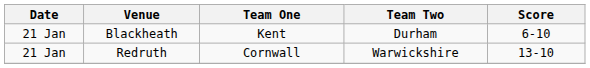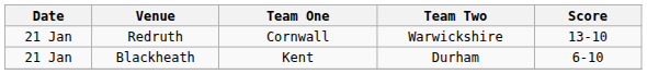 <table class="wikitable" style="text-align: center">
 <tr>
 <th width=80>Date</th>
 <th width=120>Venue</th>
 <th width=150>Team One</th>
 <th width=150>Team Two</th>
 <th width=100>Score</th>
 </tr>
 <tr>
 <td>21 Jan</td>
+<td>Redruth</td>
+<td>Cornwall</td>
+<td>Warwickshire</td>
+<td>13-10</td>
+</tr>
+<tr>
+<td>21 Jan</td>
 <td>Blackheath</td>
 <td>Kent</td>
 <td>Durham</td>
 <td>6-10</td>
 </tr>
 <tr>
-<td>21 Jan</td>
-<td>Redruth</td>
-<td>Cornwall</td>
-<td>Warwickshire</td>
-<td>13-10</td>
-</tr>
-<tr>
 </tr>
 </table>
